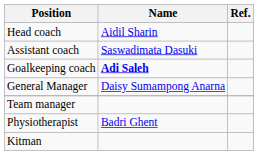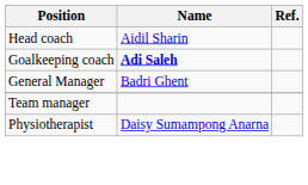 <table class="wikitable">
 <tr>
 <th>Position</th>
 <th>Name</th>
 <th>Ref.</th>
 </tr>
 <tr>
 <td>Head coach</td>
 <td> <a href='#'>Aidil Sharin</a></td>
 <td></td>
 </tr>
 <tr>
-<td>Assistant coach</td>
-<td> <a href='#'>Saswadimata Dasuki</a></td>
-<td></td>
-</tr>
-<tr>
 <td>Goalkeeping coach</td>
 <td><strong> <a href='#'>Adi Saleh</a></strong></td>
 <td></td>
 </tr>
 <tr>
 <td>General Manager</td>
-<td> <a href='#'>Daisy Sumampong Anarna</a></td>
+<td> <a href='#'>Badri Ghent</a></td>
 <td></td>
 </tr>
 <tr>
 </tr>
 <tr>
 <td>Team manager</td>
 <td></td>
 <td></td>
 </tr>
 <tr>
 <td>Physiotherapist</td>
-<td> <a href='#'>Badri Ghent</a></td>
-<td></td>
-</tr>
-<tr>
-<td>Kitman</td>
-<td></td>
+<td> <a href='#'>Daisy Sumampong Anarna</a></td>
 <td></td>
 </tr>
 </table>
